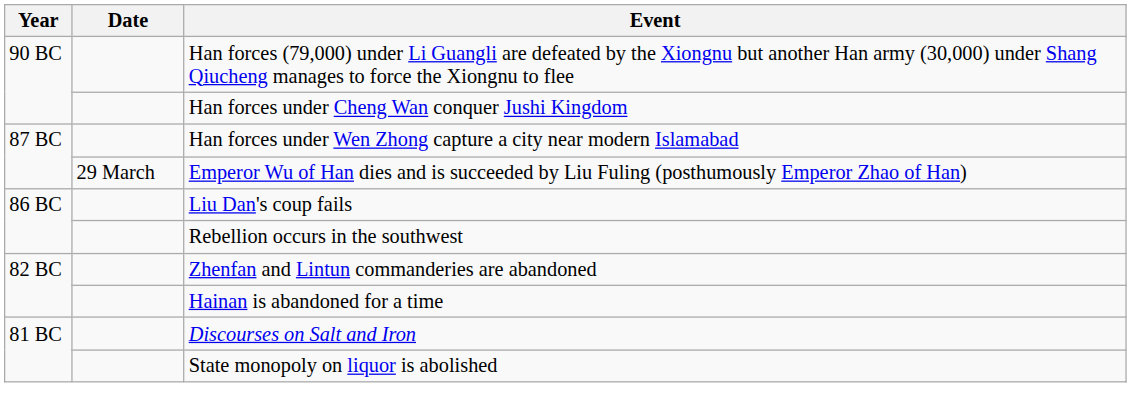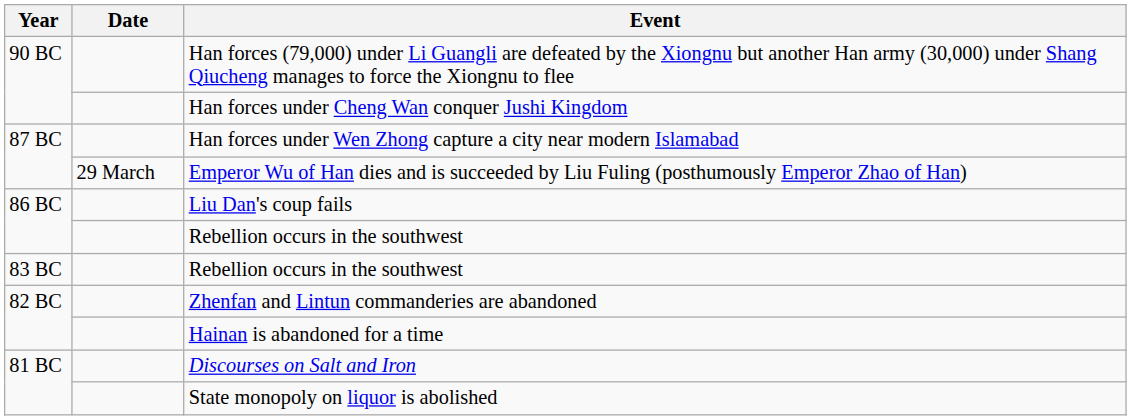 <table class="wikitable" style="width:100%;">
 <tr>
 <th style="width:6%">Year</th>
 <th style="width:10%">Date</th>
 <th>Event</th>
 </tr>
 <tr>
 <td rowspan="2" style="vertical-align:top;">90 BC</td>
 <td></td>
 <td>Han forces (79,000) under <a href='#'>Li Guangli</a> are defeated by the <a href='#'>Xiongnu</a> but another Han army (30,000) under <a href='#'>Shang Qiucheng</a> manages to force the Xiongnu to flee</td>
 </tr>
 <tr>
 <td></td>
 <td>Han forces under <a href='#'>Cheng Wan</a> conquer <a href='#'>Jushi Kingdom</a></td>
 </tr>
 <tr>
 <td rowspan="2" style="vertical-align:top;">87 BC</td>
 <td></td>
 <td>Han forces under <a href='#'>Wen Zhong</a> capture a city near modern <a href='#'>Islamabad</a></td>
 </tr>
 <tr>
 <td>29 March</td>
 <td><a href='#'>Emperor Wu of Han</a> dies and is succeeded by Liu Fuling (posthumously <a href='#'>Emperor Zhao of Han</a>)</td>
 </tr>
 <tr>
 <td rowspan="2" style="vertical-align:top;">86 BC</td>
 <td></td>
 <td><a href='#'>Liu Dan</a>'s coup fails</td>
 </tr>
 <tr>
 <td></td>
 <td>Rebellion occurs in the southwest</td>
 </tr>
 <tr>
+<td>83 BC</td>
+<td></td>
+<td>Rebellion occurs in the southwest</td>
+</tr>
+<tr>
 <td rowspan="2" style="vertical-align:top;">82 BC</td>
 <td></td>
 <td><a href='#'>Zhenfan</a> and <a href='#'>Lintun</a> commanderies are abandoned</td>
 </tr>
 <tr>
 <td></td>
 <td><a href='#'>Hainan</a> is abandoned for a time</td>
 </tr>
 <tr>
 <td rowspan="2" style="vertical-align:top;">81 BC</td>
 <td></td>
 <td><em><a href='#'>Discourses on Salt and Iron</a></em></td>
 </tr>
 <tr>
 <td></td>
 <td>State monopoly on <a href='#'>liquor</a> is abolished</td>
 </tr>
 </table>
